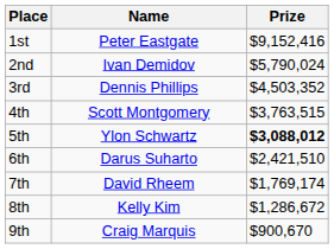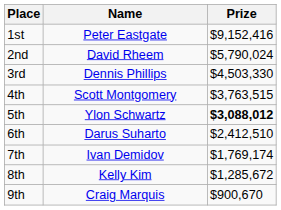 <table class="wikitable">
 <tr>
 <th>Place</th>
 <th width="200">Name</th>
 <th>Prize</th>
 </tr>
 <tr>
 <td>1st</td>
 <td align=center><a href='#'>Peter Eastgate</a></td>
 <td>$9,152,416</td>
 </tr>
 <tr>
 <td>2nd</td>
-<td align=center><a href='#'>Ivan Demidov</a></td>
+<td align=center><a href='#'>David Rheem</a></td>
 <td>$5,790,024</td>
 </tr>
 <tr>
 <td>3rd</td>
 <td align=center><a href='#'>Dennis Phillips</a></td>
-<td>$4,503,352</td>
+<td>$4,503,330</td>
 </tr>
 <tr>
 <td>4th</td>
 <td align=center><a href='#'>Scott Montgomery</a></td>
 <td>$3,763,515</td>
 </tr>
 <tr>
 <td>5th</td>
 <td align=center><a href='#'>Ylon Schwartz</a></td>
 <td><strong>$3,088,012</strong></td>
 </tr>
 <tr>
 <td>6th</td>
 <td align=center><a href='#'>Darus Suharto</a></td>
-<td>$2,421,510</td>
+<td>$2,412,510</td>
 </tr>
 <tr>
 <td>7th</td>
-<td align=center><a href='#'>David Rheem</a></td>
+<td align=center><a href='#'>Ivan Demidov</a></td>
 <td>$1,769,174</td>
 </tr>
 <tr>
 <td>8th</td>
 <td align=center><a href='#'>Kelly Kim</a></td>
-<td>$1,286,672</td>
+<td>$1,285,672</td>
 </tr>
 <tr>
 <td>9th</td>
 <td align=center><a href='#'>Craig Marquis</a></td>
 <td>$900,670</td>
 </tr>
 </table>
